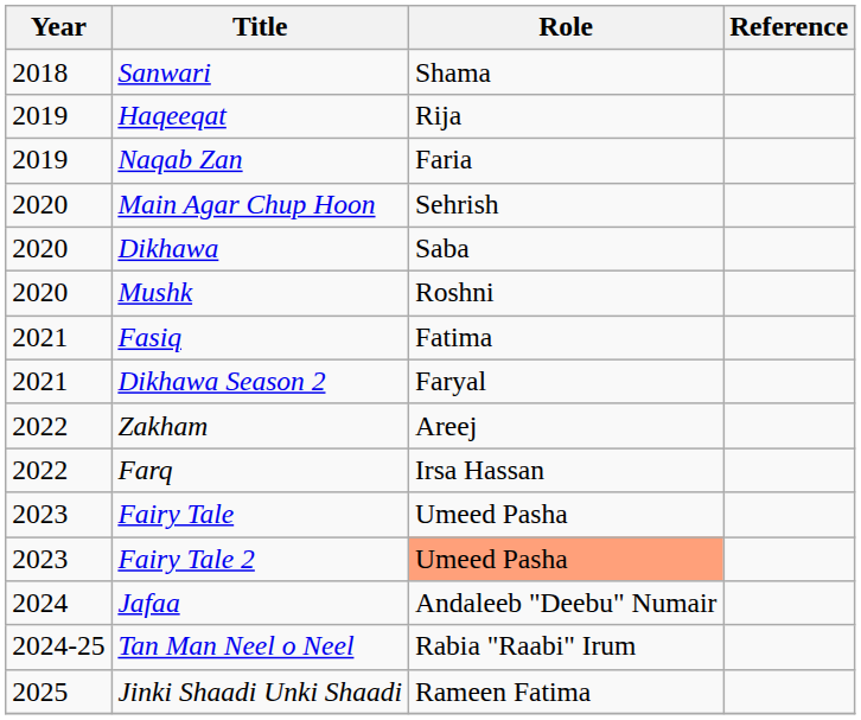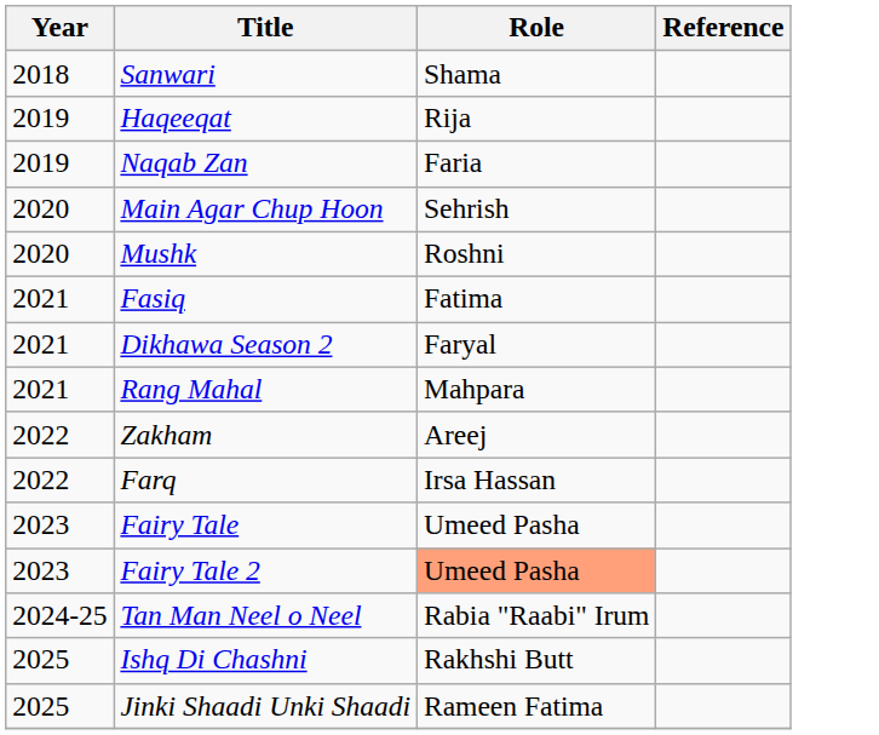 <table class="wikitable sortable plainrowheaders">
 <tr style="text-align:center;">
 <th scope="col">Year</th>
 <th scope="col">Title</th>
 <th scope="col">Role</th>
 <th scope="col">Reference</th>
 </tr>
 <tr>
 <td>2018</td>
 <td><em><a href='#'>Sanwari</a></em></td>
 <td>Shama</td>
 <td></td>
 </tr>
 <tr>
 <td>2019</td>
 <td><em><a href='#'>Haqeeqat</a></em></td>
 <td>Rija</td>
 <td></td>
 </tr>
 <tr>
 <td>2019</td>
 <td><em><a href='#'>Naqab Zan</a></em></td>
 <td>Faria</td>
 <td></td>
 </tr>
 <tr>
 <td>2020</td>
 <td><em><a href='#'>Main Agar Chup Hoon</a></em></td>
 <td>Sehrish</td>
 <td></td>
 </tr>
 <tr>
 <td>2020</td>
-<td><em><a href='#'>Dikhawa</a></em></td>
-<td>Saba</td>
-<td></td>
-</tr>
-<tr>
-<td>2020</td>
 <td><em><a href='#'>Mushk</a></em></td>
 <td>Roshni</td>
 <td></td>
 </tr>
 <tr>
 <td>2021</td>
 <td><em><a href='#'>Fasiq</a></em></td>
 <td>Fatima</td>
 <td></td>
 </tr>
 <tr>
 <td>2021</td>
 <td><em><a href='#'>Dikhawa Season 2</a></em></td>
 <td>Faryal</td>
+<td></td>
+</tr>
+<tr>
+<td>2021</td>
+<td><em><a href='#'>Rang Mahal</a></em></td>
+<td>Mahpara</td>
 <td></td>
 </tr>
 <tr>
 <td>2022</td>
 <td><em>Zakham</em></td>
 <td>Areej</td>
 <td></td>
 </tr>
 <tr>
 <td>2022</td>
 <td><em>Farq</em></td>
 <td>Irsa Hassan</td>
 <td></td>
 </tr>
 <tr>
 <td>2023</td>
 <td><em><a href='#'>Fairy Tale</a></em></td>
 <td>Umeed Pasha</td>
 <td></td>
 </tr>
 <tr>
 <td>2023</td>
 <td><em><a href='#'>Fairy Tale 2</a></em></td>
 <td style="background: lightsalmon;">Umeed Pasha</td>
 <td></td>
 </tr>
 <tr>
-<td>2024</td>
-<td><em><a href='#'>Jafaa</a></em></td>
-<td>Andaleeb "Deebu" Numair</td>
+<td>2024-25</td>
+<td><em><a href='#'>Tan Man Neel o Neel</a></em></td>
+<td>Rabia "Raabi" Irum</td>
 <td></td>
 </tr>
 <tr>
-<td>2024-25</td>
-<td><em><a href='#'>Tan Man Neel o Neel</a></em></td>
-<td>Rabia "Raabi" Irum</td>
+<td>2025</td>
+<td><em><a href='#'>Ishq Di Chashni</a></em></td>
+<td>Rakhshi Butt</td>
 <td></td>
 </tr>
 <tr>
 <td>2025</td>
 <td><em>Jinki Shaadi Unki Shaadi</em></td>
 <td>Rameen Fatima</td>
 <td></td>
 </tr>
 <tr>
 </tr>
 </table>
